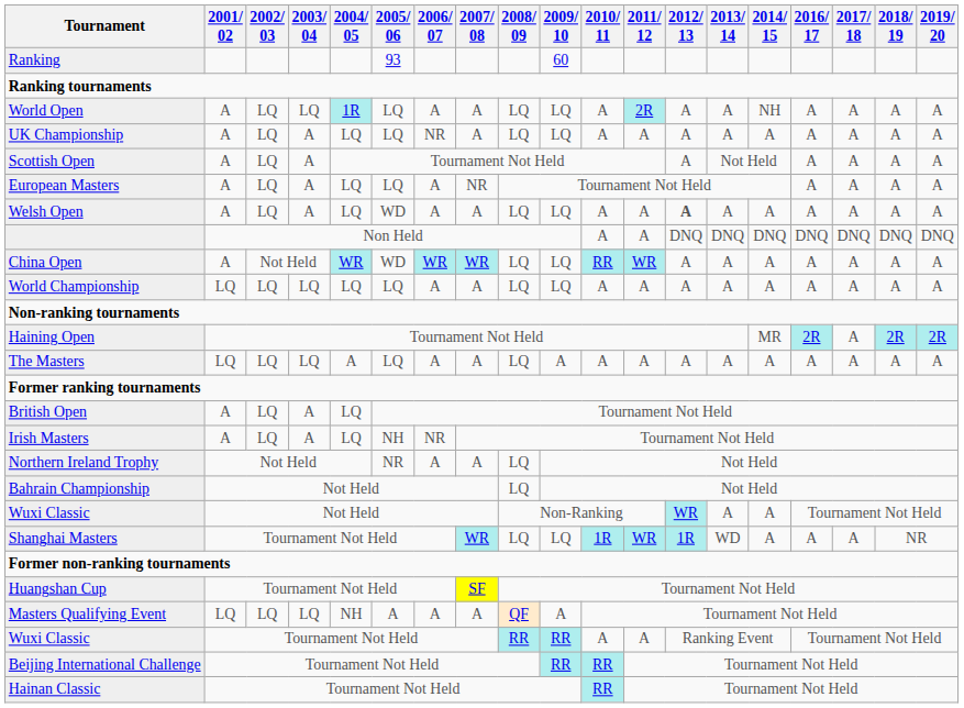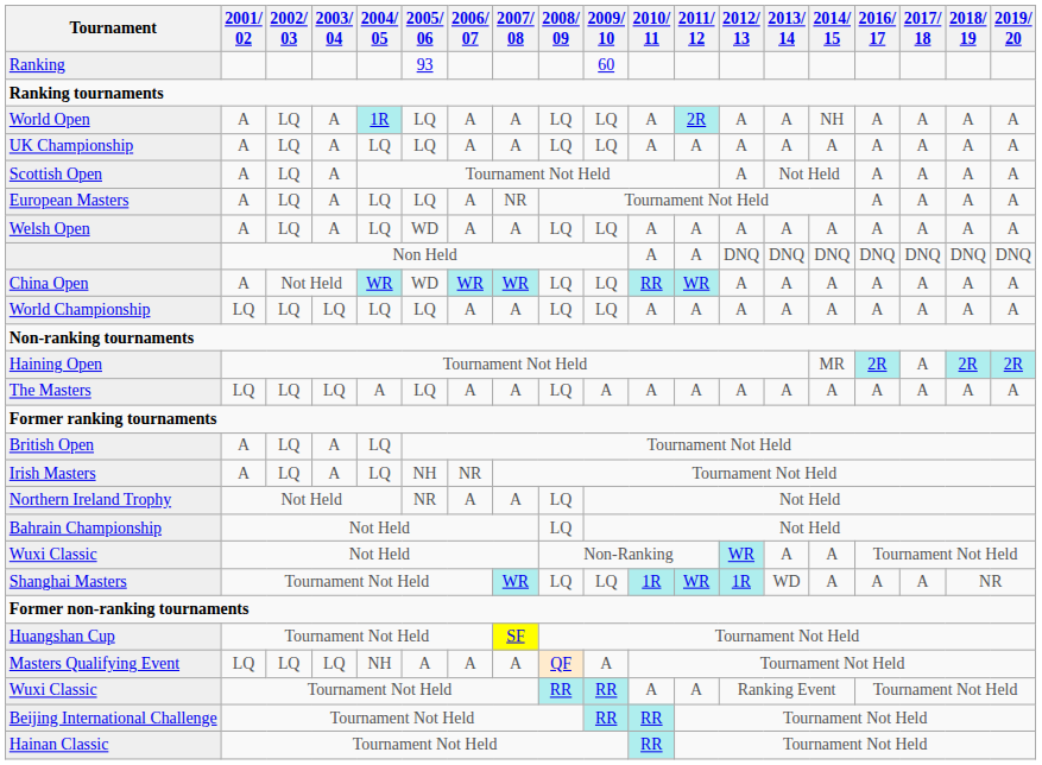 <table class="wikitable" style="font-size:85%;">
 <tr>
 <th>Tournament</th>
 <th><a href='#'>2001/<br>02</a></th>
 <th><a href='#'>2002/<br>03</a></th>
 <th><a href='#'>2003/<br>04</a></th>
 <th><a href='#'>2004/<br>05</a></th>
 <th><a href='#'>2005/<br>06</a></th>
 <th><a href='#'>2006/<br>07</a></th>
 <th><a href='#'>2007/<br>08</a></th>
 <th><a href='#'>2008/<br>09</a></th>
 <th><a href='#'>2009/<br>10</a></th>
 <th><a href='#'>2010/<br>11</a></th>
 <th><a href='#'>2011/<br>12</a></th>
 <th><a href='#'>2012/<br>13</a></th>
 <th><a href='#'>2013/<br>14</a></th>
 <th><a href='#'>2014/<br>15</a></th>
 <th><a href='#'>2016/<br>17</a></th>
 <th><a href='#'>2017/<br>18</a></th>
 <th><a href='#'>2018/<br>19</a></th>
 <th><a href='#'>2019/<br>20</a></th>
 </tr>
 <tr>
 <td style="background:#EFEFEF;"><a href='#'>Ranking</a></td>
 <td align="center"></td>
 <td align="center"></td>
 <td align="center"></td>
 <td align="center"></td>
 <td align="center"><a href='#'>93</a></td>
 <td align="center"></td>
 <td align="center"></td>
 <td align="center"></td>
 <td align="center"><a href='#'>60</a></td>
 <td align="center"></td>
 <td align="center"></td>
 <td align="center"></td>
 <td align="center"></td>
 <td align="center"></td>
 <td align="center"></td>
 <td align="center"></td>
 <td align="center"></td>
 <td align="center"></td>
 </tr>
 <tr>
 <td colspan="20"><strong>Ranking tournaments</strong></td>
 </tr>
 <tr>
 <td style="background:#EFEFEF;"><a href='#'>World Open</a></td>
 <td align="center" style="color:#555555;">A</td>
 <td align="center" style="color:#555555;">LQ</td>
-<td align="center" style="color:#555555;">LQ</td>
+<td align="center" style="color:#555555;">A</td>
 <td align="center" style="background:#afeeee;"><a href='#'>1R</a></td>
 <td align="center" style="color:#555555;">LQ</td>
 <td align="center" style="color:#555555;">A</td>
 <td align="center" style="color:#555555;">A</td>
 <td align="center" style="color:#555555;">LQ</td>
 <td align="center" style="color:#555555;">LQ</td>
 <td align="center" style="color:#555555;">A</td>
 <td align="center" style="background:#afeeee;"><a href='#'>2R</a></td>
 <td align="center" style="color:#555555;">A</td>
 <td align="center" style="color:#555555;">A</td>
 <td align="center" style="color:#555555;">NH</td>
 <td align="center" style="color:#555555;">A</td>
 <td align="center" style="color:#555555;">A</td>
 <td align="center" style="color:#555555;">A</td>
 <td align="center" style="color:#555555;">A</td>
 </tr>
 <tr>
 <td style="background:#EFEFEF;"><a href='#'>UK Championship</a></td>
 <td align="center" style="color:#555555;">A</td>
 <td align="center" style="color:#555555;">LQ</td>
 <td align="center" style="color:#555555;">A</td>
 <td align="center" style="color:#555555;">LQ</td>
 <td align="center" style="color:#555555;">LQ</td>
-<td align="center" style="color:#555555;">NR</td>
+<td align="center" style="color:#555555;">A</td>
 <td align="center" style="color:#555555;">A</td>
 <td align="center" style="color:#555555;">LQ</td>
 <td align="center" style="color:#555555;">LQ</td>
 <td align="center" style="color:#555555;">A</td>
 <td align="center" style="color:#555555;">A</td>
 <td align="center" style="color:#555555;">A</td>
 <td align="center" style="color:#555555;">A</td>
 <td align="center" style="color:#555555;">A</td>
 <td align="center" style="color:#555555;">A</td>
 <td align="center" style="color:#555555;">A</td>
 <td align="center" style="color:#555555;">A</td>
 <td align="center" style="color:#555555;">A</td>
 </tr>
 <tr>
 <td style="background:#EFEFEF;"><a href='#'>Scottish Open</a></td>
 <td align="center" style="color:#555555;">A</td>
 <td align="center" style="color:#555555;">LQ</td>
 <td align="center" style="color:#555555;">A</td>
 <td align="center" colspan="8" style="color:#555555;">Tournament Not Held</td>
 <td align="center" style="color:#555555;">A</td>
 <td align="center" colspan="2" style="color:#555555;">Not Held</td>
 <td align="center" style="color:#555555;">A</td>
 <td align="center" style="color:#555555;">A</td>
 <td align="center" style="color:#555555;">A</td>
 <td align="center" style="color:#555555;">A</td>
 </tr>
 <tr>
 <td style="background:#EFEFEF;"><a href='#'>European Masters</a></td>
 <td align="center" style="color:#555555;">A</td>
 <td align="center" style="color:#555555;">LQ</td>
 <td align="center" style="color:#555555;">A</td>
 <td align="center" style="color:#555555;">LQ</td>
 <td align="center" style="color:#555555;">LQ</td>
 <td align="center" style="color:#555555;">A</td>
 <td align="center" style="color:#555555;">NR</td>
 <td align="center" colspan="7" style="color:#555555;">Tournament Not Held</td>
 <td align="center" style="color:#555555;">A</td>
 <td align="center" style="color:#555555;">A</td>
 <td align="center" style="color:#555555;">A</td>
 <td align="center" style="color:#555555;">A</td>
 </tr>
 <tr>
 <td style="background:#EFEFEF;"><a href='#'>Welsh Open</a></td>
 <td align="center" style="color:#555555;">A</td>
 <td align="center" style="color:#555555;">LQ</td>
 <td align="center" style="color:#555555;">A</td>
 <td align="center" style="color:#555555;">LQ</td>
 <td align="center" style="color:#555555;">WD</td>
 <td align="center" style="color:#555555;">A</td>
 <td align="center" style="color:#555555;">A</td>
 <td align="center" style="color:#555555;">LQ</td>
 <td align="center" style="color:#555555;">LQ</td>
 <td align="center" style="color:#555555;">A</td>
 <td align="center" style="color:#555555;">A</td>
-<td align="center" style="color:#555555;"><strong>A</strong></td>
+<td align="center" style="color:#555555;">A</td>
 <td align="center" style="color:#555555;">A</td>
 <td align="center" style="color:#555555;">A</td>
 <td align="center" style="color:#555555;">A</td>
 <td align="center" style="color:#555555;">A</td>
 <td align="center" style="color:#555555;">A</td>
 <td align="center" style="color:#555555;">A</td>
 </tr>
 <tr>
 <td style="background:#EFEFEF;"></td>
 <td align="center" colspan="9" style="color:#555555;">Non Held</td>
 <td align="center" style="color:#555555;">A</td>
 <td align="center" style="color:#555555;">A</td>
 <td align="center" style="color:#555555;">DNQ</td>
 <td align="center" style="color:#555555;">DNQ</td>
 <td align="center" style="color:#555555;">DNQ</td>
 <td align="center" style="color:#555555;">DNQ</td>
 <td align="center" style="color:#555555;">DNQ</td>
 <td align="center" style="color:#555555;">DNQ</td>
 <td align="center" style="color:#555555;">DNQ</td>
 </tr>
 <tr>
 <td style="background:#EFEFEF;"><a href='#'>China Open</a></td>
 <td align="center" style="color:#555555;">A</td>
 <td align="center" colspan="2" style="color:#555555;">Not Held</td>
 <td align="center" style="background:#afeeee;"><a href='#'>WR</a></td>
 <td align="center" style="color:#555555;">WD</td>
 <td align="center" style="background:#afeeee;"><a href='#'>WR</a></td>
 <td align="center" style="background:#afeeee;"><a href='#'>WR</a></td>
 <td align="center" style="color:#555555;">LQ</td>
 <td align="center" style="color:#555555;">LQ</td>
 <td align="center" style="background:#afeeee;"><a href='#'>RR</a></td>
 <td align="center" style="background:#afeeee;"><a href='#'>WR</a></td>
 <td align="center" style="color:#555555;">A</td>
 <td align="center" style="color:#555555;">A</td>
 <td align="center" style="color:#555555;">A</td>
 <td align="center" style="color:#555555;">A</td>
 <td align="center" style="color:#555555;">A</td>
 <td align="center" style="color:#555555;">A</td>
 <td align="center" style="color:#555555;">A</td>
 </tr>
 <tr>
 <td style="background:#EFEFEF;"><a href='#'>World Championship</a></td>
 <td align="center" style="color:#555555;">LQ</td>
 <td align="center" style="color:#555555;">LQ</td>
 <td align="center" style="color:#555555;">LQ</td>
 <td align="center" style="color:#555555;">LQ</td>
 <td align="center" style="color:#555555;">LQ</td>
 <td align="center" style="color:#555555;">A</td>
 <td align="center" style="color:#555555;">A</td>
 <td align="center" style="color:#555555;">LQ</td>
 <td align="center" style="color:#555555;">LQ</td>
 <td align="center" style="color:#555555;">A</td>
 <td align="center" style="color:#555555;">A</td>
 <td align="center" style="color:#555555;">A</td>
 <td align="center" style="color:#555555;">A</td>
 <td align="center" style="color:#555555;">A</td>
 <td align="center" style="color:#555555;">A</td>
 <td align="center" style="color:#555555;">A</td>
 <td align="center" style="color:#555555;">A</td>
 <td align="center" style="color:#555555;">A</td>
 </tr>
 <tr>
 <td colspan="20"><strong>Non-ranking tournaments</strong></td>
 </tr>
 <tr>
 <td style="background:#EFEFEF;"><a href='#'>Haining Open</a></td>
 <td align="center" colspan="13" style="color:#555555;">Tournament Not Held</td>
 <td align="center" style="color:#555555;">MR</td>
 <td align="center" style="background:#afeeee;"><a href='#'>2R</a></td>
 <td align="center" style="color:#555555;">A</td>
 <td align="center" style="background:#afeeee;"><a href='#'>2R</a></td>
 <td align="center" style="background:#afeeee;"><a href='#'>2R</a></td>
 </tr>
 <tr>
 <td style="background:#EFEFEF;"><a href='#'>The Masters</a></td>
 <td align="center" style="color:#555555;">LQ</td>
 <td align="center" style="color:#555555;">LQ</td>
 <td align="center" style="color:#555555;">LQ</td>
 <td align="center" style="color:#555555;">A</td>
 <td align="center" style="color:#555555;">LQ</td>
 <td align="center" style="color:#555555;">A</td>
 <td align="center" style="color:#555555;">A</td>
 <td align="center" style="color:#555555;">LQ</td>
 <td align="center" style="color:#555555;">A</td>
 <td align="center" style="color:#555555;">A</td>
 <td align="center" style="color:#555555;">A</td>
 <td align="center" style="color:#555555;">A</td>
 <td align="center" style="color:#555555;">A</td>
 <td align="center" style="color:#555555;">A</td>
 <td align="center" style="color:#555555;">A</td>
 <td align="center" style="color:#555555;">A</td>
 <td align="center" style="color:#555555;">A</td>
 <td align="center" style="color:#555555;">A</td>
 </tr>
 <tr>
 <td colspan="20"><strong>Former ranking tournaments</strong></td>
 </tr>
 <tr>
 <td style="background:#EFEFEF;"><a href='#'>British Open</a></td>
 <td align="center" style="color:#555555;">A</td>
 <td align="center" style="color:#555555;">LQ</td>
 <td align="center" style="color:#555555;">A</td>
 <td align="center" style="color:#555555;">LQ</td>
 <td align="center" colspan="20" style="color:#555555;">Tournament Not Held</td>
 </tr>
 <tr>
 <td style="background:#EFEFEF;"><a href='#'>Irish Masters</a></td>
 <td align="center" style="color:#555555;">A</td>
 <td align="center" style="color:#555555;">LQ</td>
 <td align="center" style="color:#555555;">A</td>
 <td align="center" style="color:#555555;">LQ</td>
 <td align="center" style="color:#555555;">NH</td>
 <td align="center" style="color:#555555;">NR</td>
 <td align="center" colspan="20" style="color:#555555;">Tournament Not Held</td>
 </tr>
 <tr>
 <td style="background:#EFEFEF;"><a href='#'>Northern Ireland Trophy</a></td>
 <td align="center" colspan="4" style="color:#555555;">Not Held</td>
 <td align="center" style="color:#555555;">NR</td>
 <td align="center" style="color:#555555;">A</td>
 <td align="center" style="color:#555555;">A</td>
 <td align="center" style="color:#555555;">LQ</td>
 <td align="center" colspan="20" style="color:#555555;">Not Held</td>
 </tr>
 <tr>
 <td style="background:#EFEFEF;"><a href='#'>Bahrain Championship</a></td>
 <td align="center" colspan="7" style="color:#555555;">Not Held</td>
 <td align="center" style="color:#555555;">LQ</td>
 <td align="center" colspan="20" style="color:#555555;">Not Held</td>
 </tr>
 <tr>
 <td style="background:#EFEFEF;"><a href='#'>Wuxi Classic</a></td>
 <td align="center" colspan="7" style="color:#555555;">Not Held</td>
 <td align="center" colspan="4" style="color:#555555;">Non-Ranking</td>
 <td align="center" style="background:#afeeee;"><a href='#'>WR</a></td>
 <td align="center" style="color:#555555;">A</td>
 <td align="center" style="color:#555555;">A</td>
 <td align="center" colspan="20" style="color:#555555;">Tournament Not Held</td>
 </tr>
 <tr>
 <td style="background:#EFEFEF;"><a href='#'>Shanghai Masters</a></td>
 <td align="center" colspan="6" style="color:#555555;">Tournament Not Held</td>
 <td align="center" style="background:#afeeee;"><a href='#'>WR</a></td>
 <td align="center" style="color:#555555;">LQ</td>
 <td align="center" style="color:#555555;">LQ</td>
 <td align="center" style="background:#afeeee;"><a href='#'>1R</a></td>
 <td align="center" style="background:#afeeee;"><a href='#'>WR</a></td>
 <td align="center" style="background:#afeeee;"><a href='#'>1R</a></td>
 <td align="center" style="color:#555555;">WD</td>
 <td align="center" style="color:#555555;">A</td>
 <td align="center" style="color:#555555;">A</td>
 <td align="center" style="color:#555555;">A</td>
 <td align="center" colspan="2" style="color:#555555;">NR</td>
 </tr>
 <tr>
 <td colspan="20"><strong>Former non-ranking tournaments</strong></td>
 </tr>
 <tr>
 <td style="background:#EFEFEF;"><a href='#'>Huangshan Cup</a></td>
 <td align="center" colspan="6" style="color:#555555;">Tournament Not Held</td>
 <td align="center" style="background:yellow;"><a href='#'>SF</a></td>
 <td align="center" colspan="20" style="color:#555555;">Tournament Not Held</td>
 </tr>
 <tr>
 <td style="background:#EFEFEF;"><a href='#'>Masters Qualifying Event</a></td>
 <td align="center" style="color:#555555;">LQ</td>
 <td align="center" style="color:#555555;">LQ</td>
 <td align="center" style="color:#555555;">LQ</td>
 <td align="center" style="color:#555555;">NH</td>
 <td align="center" style="color:#555555;">A</td>
 <td align="center" style="color:#555555;">A</td>
 <td align="center" style="color:#555555;">A</td>
 <td align="center" style="background:#ffebcd;"><a href='#'>QF</a></td>
 <td align="center" style="color:#555555;">A</td>
 <td align="center" colspan="20" style="color:#555555;">Tournament Not Held</td>
 </tr>
 <tr>
 <td style="background:#EFEFEF;"><a href='#'>Wuxi Classic</a></td>
 <td align="center" colspan="7" style="color:#555555;">Tournament Not Held</td>
 <td align="center" style="background:#afeeee;"><a href='#'>RR</a></td>
 <td align="center" style="background:#afeeee;"><a href='#'>RR</a></td>
 <td align="center" style="color:#555555;">A</td>
 <td align="center" style="color:#555555;">A</td>
 <td align="center" colspan="3" style="color:#555555;">Ranking Event</td>
 <td align="center" colspan="20" style="color:#555555;">Tournament Not Held</td>
 </tr>
 <tr>
 <td style="background:#EFEFEF;"><a href='#'>Beijing International Challenge</a></td>
 <td align="center" colspan="8" style="color:#555555;">Tournament Not Held</td>
 <td align="center" style="background:#afeeee;"><a href='#'>RR</a></td>
 <td align="center" style="background:#afeeee;"><a href='#'>RR</a></td>
 <td align="center" colspan="20" style="color:#555555;">Tournament Not Held</td>
 </tr>
 <tr>
 <td style="background:#EFEFEF;"><a href='#'>Hainan Classic</a></td>
 <td align="center" colspan="9" style="color:#555555;">Tournament Not Held</td>
 <td align="center" style="background:#afeeee;"><a href='#'>RR</a></td>
 <td align="center" colspan="20" style="color:#555555;">Tournament Not Held</td>
 </tr>
 </table>
